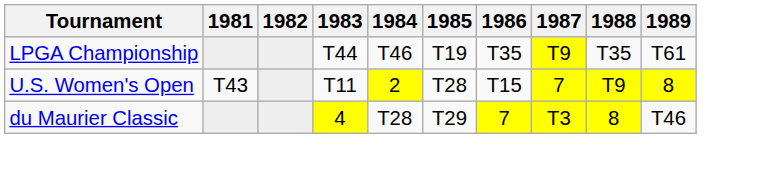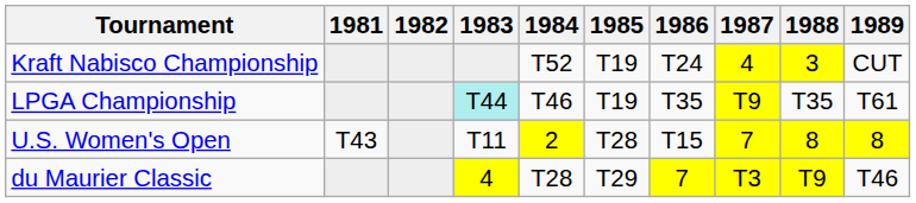 <table class="wikitable" style="font-size:95%;text-align:center;">
 <tr>
 <th>Tournament</th>
 <th>1981</th>
 <th>1982</th>
 <th>1983</th>
 <th>1984</th>
 <th>1985</th>
 <th>1986</th>
 <th>1987</th>
 <th>1988</th>
 <th>1989</th>
 </tr>
 <tr>
+<td align=left><a href='#'>Kraft Nabisco Championship</a></td>
+<td style="background:#eeeeee;"></td>
+<td style="background:#eeeeee;"></td>
+<td style="background:#eeeeee;"></td>
+<td>T52</td>
+<td>T19</td>
+<td>T24</td>
+<td style="background:yellow;">4</td>
+<td style="background:yellow;">3</td>
+<td>CUT</td>
+</tr>
+<tr>
 <td align=left><a href='#'>LPGA Championship</a></td>
 <td style="background:#eeeeee;"></td>
 <td style="background:#eeeeee;"></td>
-<td>T44</td>
+<td style="background: paleturquoise;">T44</td>
 <td>T46</td>
 <td>T19</td>
 <td>T35</td>
 <td style="background:yellow;">T9</td>
 <td>T35</td>
 <td>T61</td>
 </tr>
 <tr>
 <td align=left><a href='#'>U.S. Women's Open</a></td>
 <td>T43</td>
 <td style="background:#eeeeee;"></td>
 <td>T11</td>
 <td style="background:yellow;">2</td>
 <td>T28</td>
 <td>T15</td>
 <td style="background:yellow;">7</td>
-<td style="background:yellow;">T9</td>
+<td style="background:yellow;">8</td>
 <td style="background:yellow;">8</td>
 </tr>
 <tr>
 <td align=left><a href='#'>du Maurier Classic</a></td>
 <td style="background:#eeeeee;"></td>
 <td style="background:#eeeeee;"></td>
 <td style="background:yellow;">4</td>
 <td>T28</td>
 <td>T29</td>
 <td style="background:yellow;">7</td>
 <td style="background:yellow;">T3</td>
-<td style="background:yellow;">8</td>
+<td style="background:yellow;">T9</td>
 <td>T46</td>
 </tr>
 </table>
